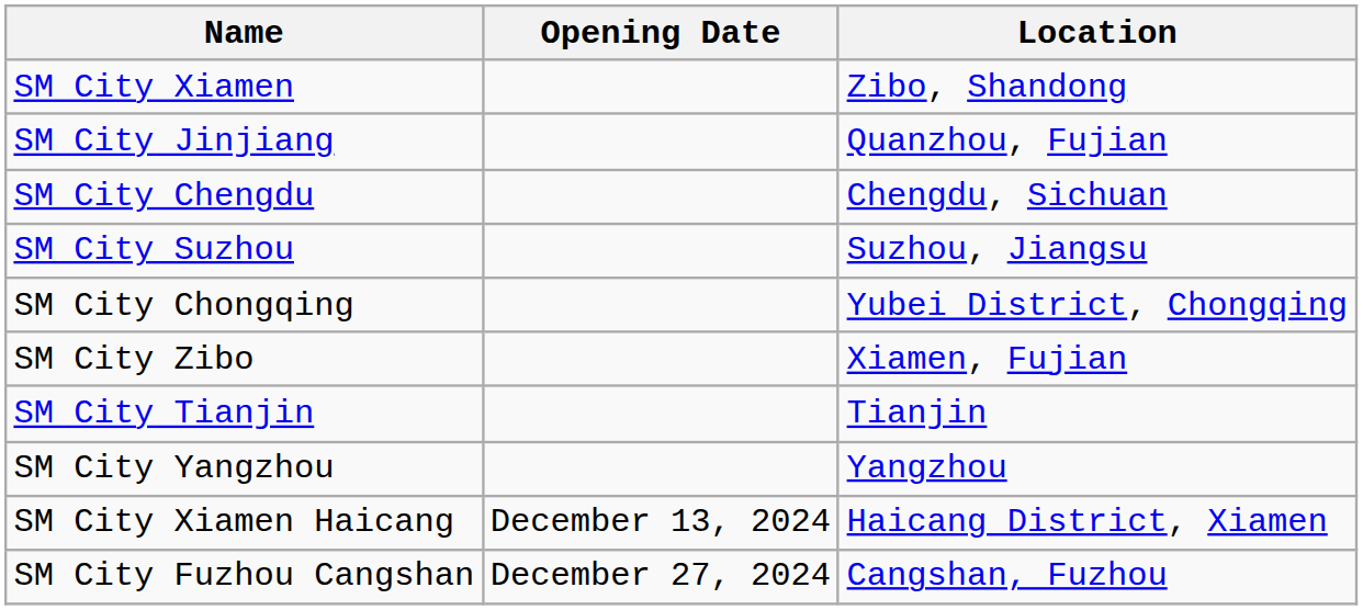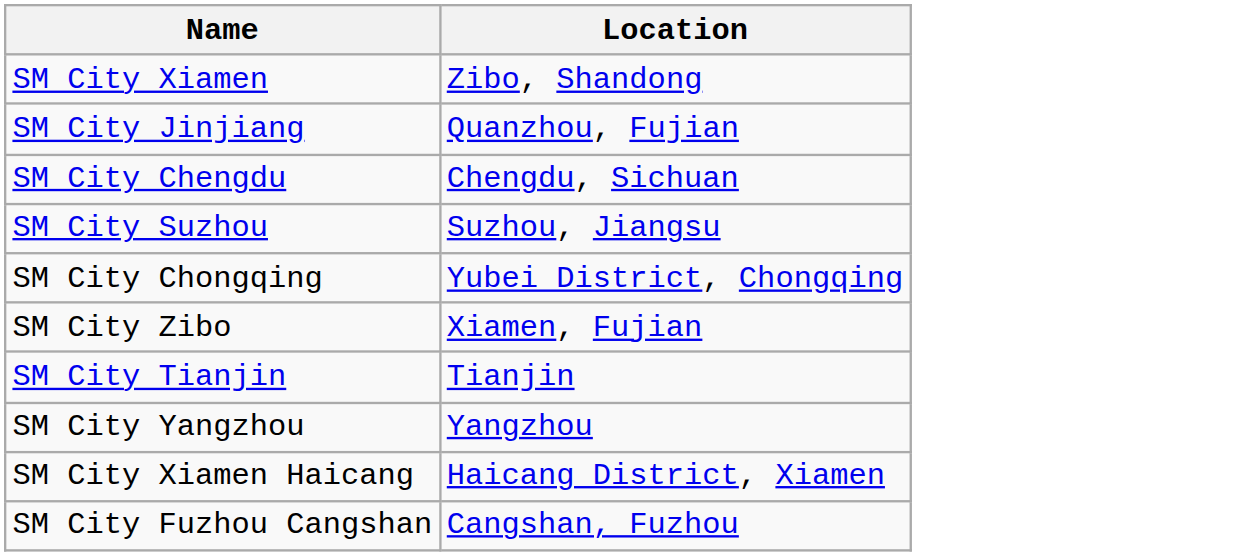 <table class="wikitable sortable mw-datatable sticky-header static-row-numbers static-row-header-text">
 <tr>
 <th>Name</th>
-<th>Opening Date</th>
 <th>Location</th>
 </tr>
 <tr>
 <td><a href='#'>SM City Xiamen</a></td>
-<td></td>
 <td><a href='#'>Zibo</a>, <a href='#'>Shandong</a></td>
 </tr>
 <tr>
 <td><a href='#'>SM City Jinjiang</a></td>
-<td></td>
 <td><a href='#'>Quanzhou</a>, <a href='#'>Fujian</a></td>
 </tr>
 <tr>
 <td><a href='#'>SM City Chengdu</a></td>
-<td></td>
 <td><a href='#'>Chengdu</a>, <a href='#'>Sichuan</a></td>
 </tr>
 <tr>
 <td><a href='#'>SM City Suzhou</a></td>
-<td></td>
 <td><a href='#'>Suzhou</a>, <a href='#'>Jiangsu</a></td>
 </tr>
 <tr>
 <td>SM City Chongqing</td>
-<td></td>
 <td><a href='#'>Yubei District</a>, <a href='#'>Chongqing</a></td>
 </tr>
 <tr>
 <td>SM City Zibo</td>
-<td></td>
 <td><a href='#'>Xiamen</a>, <a href='#'>Fujian</a></td>
 </tr>
 <tr>
 <td><a href='#'>SM City Tianjin</a></td>
-<td></td>
 <td><a href='#'>Tianjin</a></td>
 </tr>
 <tr>
 <td>SM City Yangzhou</td>
-<td></td>
 <td><a href='#'>Yangzhou</a></td>
 </tr>
 <tr>
 <td>SM City Xiamen Haicang</td>
-<td>December 13, 2024</td>
 <td><a href='#'>Haicang District</a>, <a href='#'>Xiamen</a></td>
 </tr>
 <tr>
 <td>SM City Fuzhou Cangshan</td>
-<td>December 27, 2024</td>
 <td><a href='#'>Cangshan, Fuzhou</a></td>
 </tr>
 </table>
